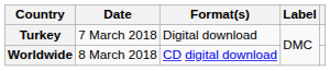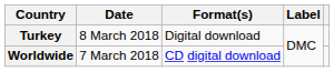 <table class="wikitable plainrowheaders">
 <tr>
 <th scope="col">Country</th>
 <th scope="col">Date</th>
 <th scope="col">Format(s)</th>
 <th scope="col">Label</th>
 <th scope="col"></th>
 </tr>
 <tr>
 <th scope="row">Turkey</th>
-<td>7 March 2018</td>
+<td>8 March 2018</td>
 <td>Digital download</td>
 <td rowspan="2">DMC</td>
 <td align="center"></td>
 </tr>
 <tr>
 <th scope="row">Worldwide</th>
-<td>8 March 2018</td>
+<td>7 March 2018</td>
 <td><a href='#'>CD</a> <a href='#'>digital download</a></td>
 <td align="center"></td>
 </tr>
 </table>
